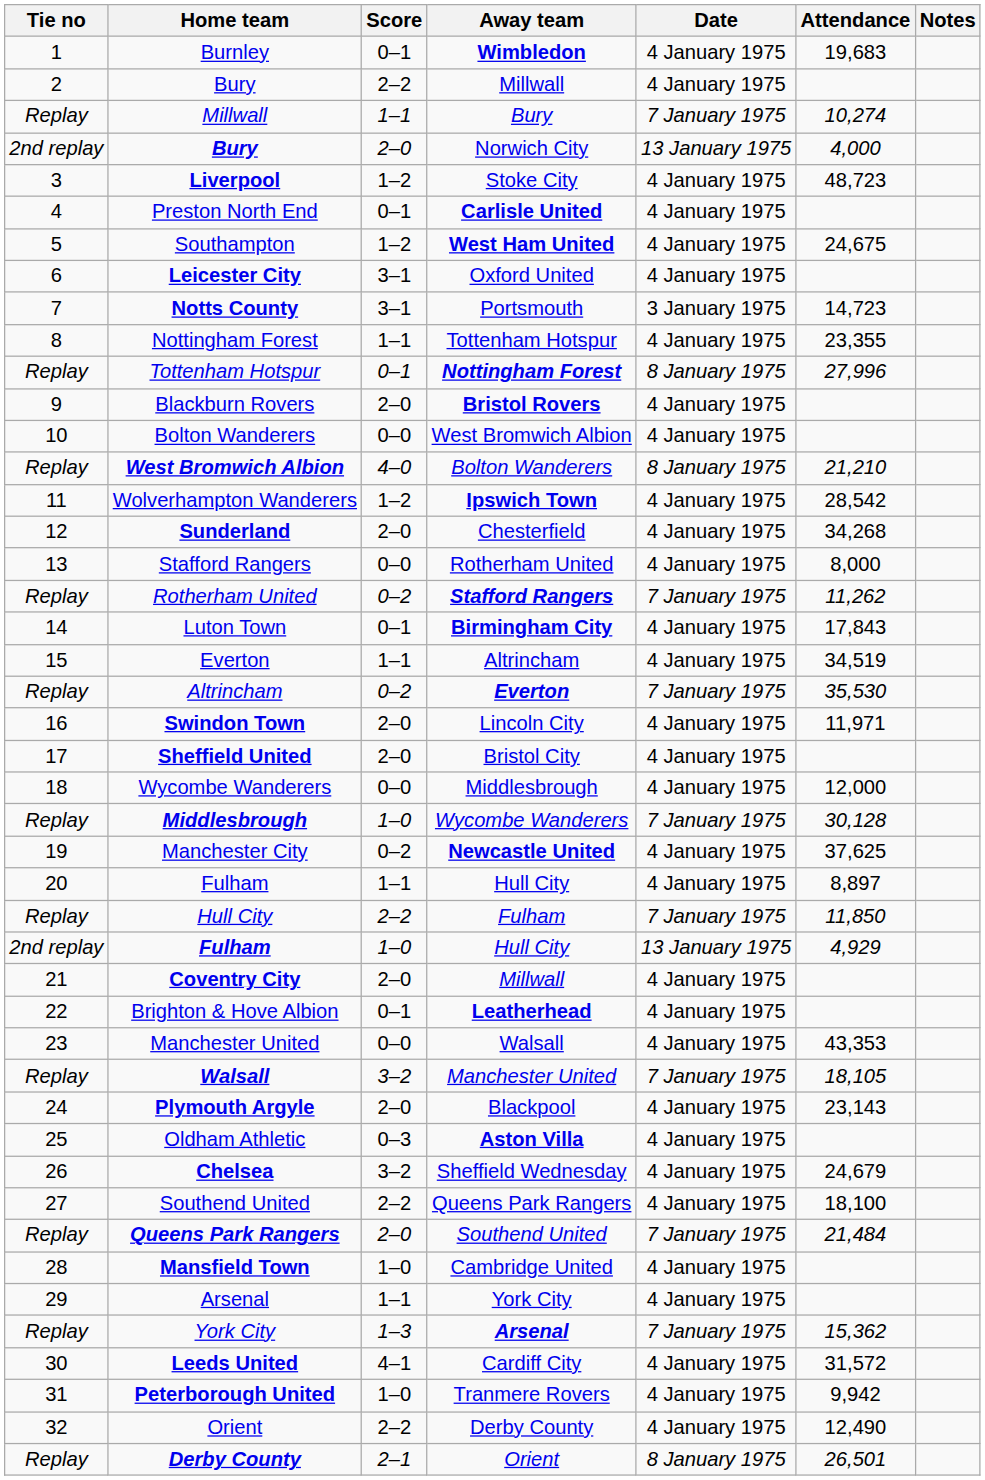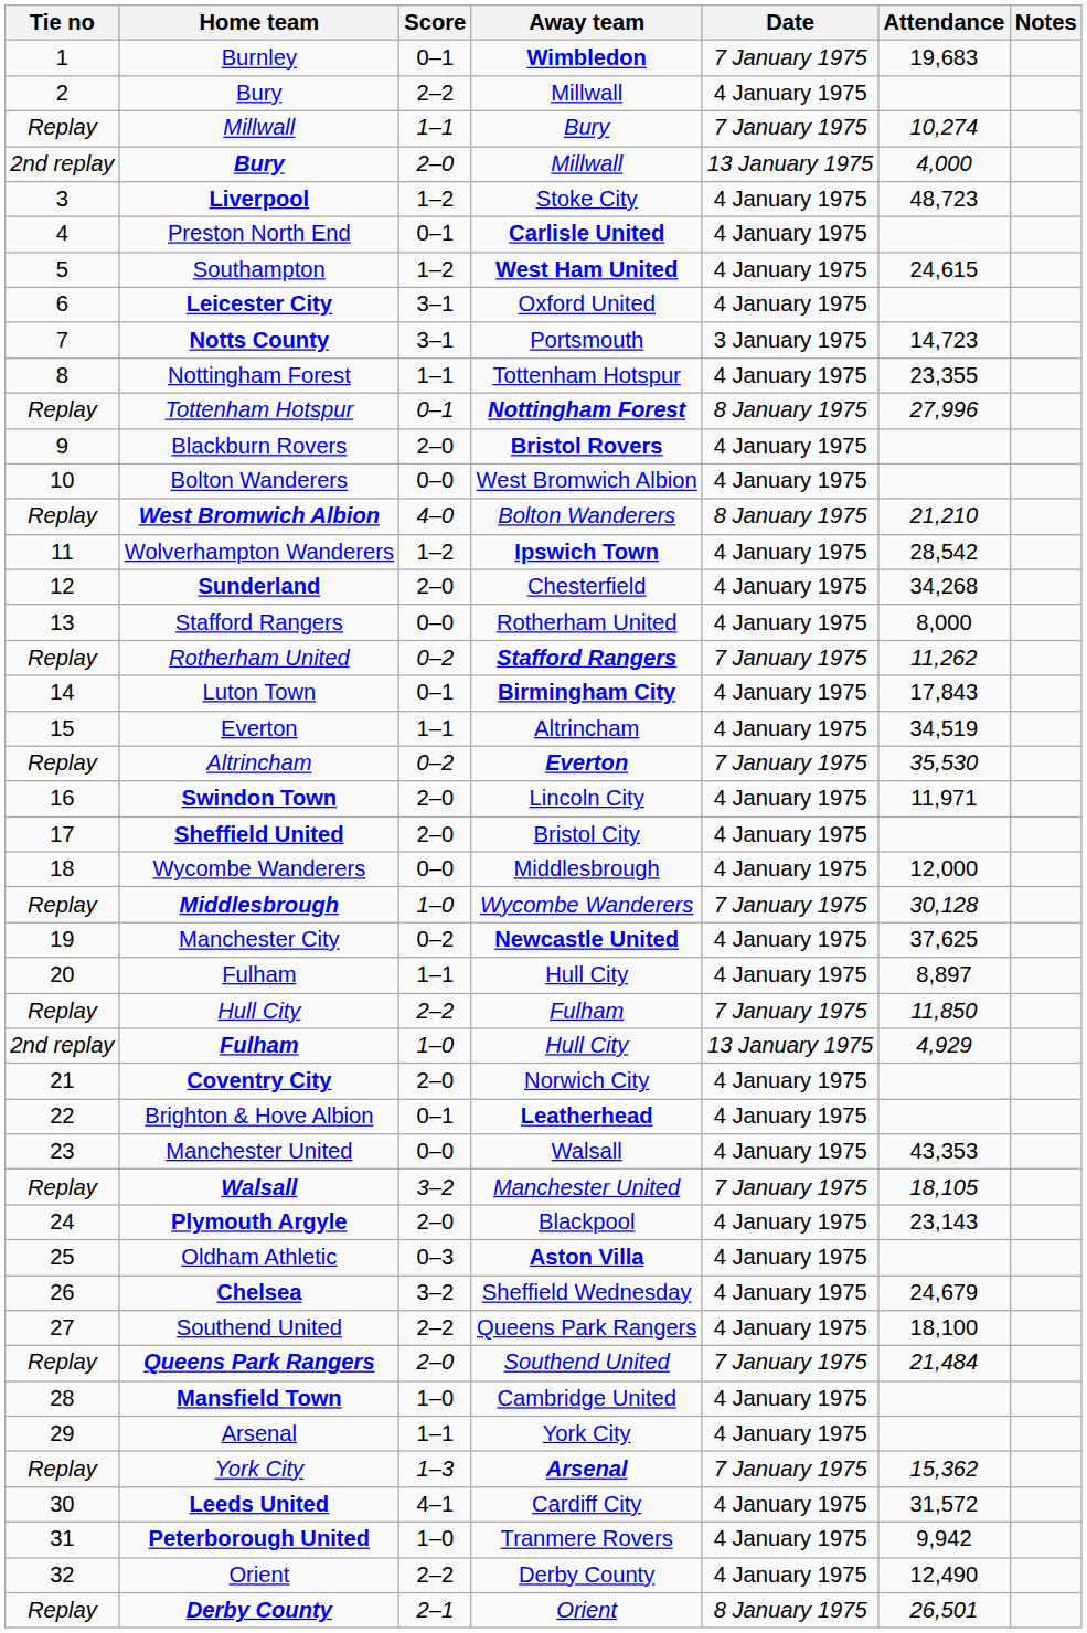 <table class="wikitable" style="text-align: center">
 <tr>
 <th>Tie no</th>
 <th>Home team</th>
 <th>Score</th>
 <th>Away team</th>
 <th>Date</th>
 <th>Attendance</th>
 <th>Notes</th>
 </tr>
 <tr>
 <td>1</td>
 <td><a href='#'>Burnley</a></td>
 <td>0–1</td>
 <td><strong><a href='#'>Wimbledon</a></strong></td>
-<td>4 January 1975</td>
+<td><em>7 January 1975</em></td>
 <td>19,683</td>
 <td></td>
 </tr>
 <tr>
 <td>2</td>
 <td><a href='#'>Bury</a></td>
 <td>2–2</td>
 <td><a href='#'>Millwall</a></td>
 <td>4 January 1975</td>
 <td></td>
 <td></td>
 </tr>
 <tr>
 <td><em>Replay</em></td>
 <td><em><a href='#'>Millwall</a></em></td>
 <td><em>1–1</em></td>
 <td><em><a href='#'>Bury</a></em></td>
 <td><em>7 January 1975</em></td>
 <td><em>10,274</em></td>
 <td></td>
 </tr>
 <tr>
 <td><em>2nd replay</em></td>
 <td><strong><em><a href='#'>Bury</a></em></strong></td>
 <td><em>2–0</em></td>
-<td><a href='#'>Norwich City</a></td>
+<td><em><a href='#'>Millwall</a></em></td>
 <td><em>13 January 1975</em></td>
 <td><em>4,000</em></td>
 <td></td>
 </tr>
 <tr>
 <td>3</td>
 <td><strong><a href='#'>Liverpool</a></strong></td>
 <td>1–2</td>
 <td><a href='#'>Stoke City</a></td>
 <td>4 January 1975</td>
 <td>48,723</td>
 <td></td>
 </tr>
 <tr>
 <td>4</td>
 <td><a href='#'>Preston North End</a></td>
 <td>0–1</td>
 <td><strong><a href='#'>Carlisle United</a></strong></td>
 <td>4 January 1975</td>
 <td></td>
 <td></td>
 </tr>
 <tr>
 <td>5</td>
 <td><a href='#'>Southampton</a></td>
 <td>1–2</td>
 <td><strong><a href='#'>West Ham United</a></strong></td>
 <td>4 January 1975</td>
-<td>24,675</td>
+<td>24,615</td>
 <td></td>
 </tr>
 <tr>
 <td>6</td>
 <td><strong><a href='#'>Leicester City</a></strong></td>
 <td>3–1</td>
 <td><a href='#'>Oxford United</a></td>
 <td>4 January 1975</td>
 <td></td>
 <td></td>
 </tr>
 <tr>
 <td>7</td>
 <td><strong><a href='#'>Notts County</a></strong></td>
 <td>3–1</td>
 <td><a href='#'>Portsmouth</a></td>
 <td>3 January 1975</td>
 <td>14,723</td>
 <td></td>
 </tr>
 <tr>
 <td>8</td>
 <td><a href='#'>Nottingham Forest</a></td>
 <td>1–1</td>
 <td><a href='#'>Tottenham Hotspur</a></td>
 <td>4 January 1975</td>
 <td>23,355</td>
 <td></td>
 </tr>
 <tr>
 <td><em>Replay</em></td>
 <td><em><a href='#'>Tottenham Hotspur</a></em></td>
 <td><em>0–1</em></td>
 <td><strong><em><a href='#'>Nottingham Forest</a></em></strong></td>
 <td><em>8 January 1975</em></td>
 <td><em>27,996</em></td>
 <td></td>
 </tr>
 <tr>
 <td>9</td>
 <td><a href='#'>Blackburn Rovers</a></td>
 <td>2–0</td>
 <td><strong><a href='#'>Bristol Rovers</a></strong></td>
 <td>4 January 1975</td>
 <td></td>
 <td></td>
 </tr>
 <tr>
 <td>10</td>
 <td><a href='#'>Bolton Wanderers</a></td>
 <td>0–0</td>
 <td><a href='#'>West Bromwich Albion</a></td>
 <td>4 January 1975</td>
 <td></td>
 <td></td>
 </tr>
 <tr>
 <td><em>Replay</em></td>
 <td><strong><em><a href='#'>West Bromwich Albion</a></em></strong></td>
 <td><em>4–0</em></td>
 <td><em><a href='#'>Bolton Wanderers</a></em></td>
 <td><em>8 January 1975</em></td>
 <td><em>21,210</em></td>
 <td></td>
 </tr>
 <tr>
 <td>11</td>
 <td><a href='#'>Wolverhampton Wanderers</a></td>
 <td>1–2</td>
 <td><strong><a href='#'>Ipswich Town</a></strong></td>
 <td>4 January 1975</td>
 <td>28,542</td>
 <td></td>
 </tr>
 <tr>
 <td>12</td>
 <td><strong><a href='#'>Sunderland</a></strong></td>
 <td>2–0</td>
 <td><a href='#'>Chesterfield</a></td>
 <td>4 January 1975</td>
 <td>34,268</td>
 <td></td>
 </tr>
 <tr>
 <td>13</td>
 <td><a href='#'>Stafford Rangers</a></td>
 <td>0–0</td>
 <td><a href='#'>Rotherham United</a></td>
 <td>4 January 1975</td>
 <td>8,000</td>
 <td></td>
 </tr>
 <tr>
 <td><em>Replay</em></td>
 <td><em><a href='#'>Rotherham United</a></em></td>
 <td><em>0–2</em></td>
 <td><strong><em><a href='#'>Stafford Rangers</a></em></strong></td>
 <td><em>7 January 1975</em></td>
 <td><em>11,262</em></td>
 <td></td>
 </tr>
 <tr>
 <td>14</td>
 <td><a href='#'>Luton Town</a></td>
 <td>0–1</td>
 <td><strong><a href='#'>Birmingham City</a></strong></td>
 <td>4 January 1975</td>
 <td>17,843</td>
 <td></td>
 </tr>
 <tr>
 <td>15</td>
 <td><a href='#'>Everton</a></td>
 <td>1–1</td>
 <td><a href='#'>Altrincham</a></td>
 <td>4 January 1975</td>
 <td>34,519</td>
 <td></td>
 </tr>
 <tr>
 <td><em>Replay</em></td>
 <td><em><a href='#'>Altrincham</a></em></td>
 <td><em>0–2</em></td>
 <td><strong><em><a href='#'>Everton</a></em></strong></td>
 <td><em>7 January 1975</em></td>
 <td><em>35,530</em></td>
 <td></td>
 </tr>
 <tr>
 <td>16</td>
 <td><strong><a href='#'>Swindon Town</a></strong></td>
 <td>2–0</td>
 <td><a href='#'>Lincoln City</a></td>
 <td>4 January 1975</td>
 <td>11,971</td>
 <td></td>
 </tr>
 <tr>
 <td>17</td>
 <td><strong><a href='#'>Sheffield United</a></strong></td>
 <td>2–0</td>
 <td><a href='#'>Bristol City</a></td>
 <td>4 January 1975</td>
 <td></td>
 <td></td>
 </tr>
 <tr>
 <td>18</td>
 <td><a href='#'>Wycombe Wanderers</a></td>
 <td>0–0</td>
 <td><a href='#'>Middlesbrough</a></td>
 <td>4 January 1975</td>
 <td>12,000</td>
 <td></td>
 </tr>
 <tr>
 <td><em>Replay</em></td>
 <td><strong><em><a href='#'>Middlesbrough</a></em></strong></td>
 <td><em>1–0</em></td>
 <td><em><a href='#'>Wycombe Wanderers</a></em></td>
 <td><em>7 January 1975</em></td>
 <td><em>30,128</em></td>
 <td></td>
 </tr>
 <tr>
 <td>19</td>
 <td><a href='#'>Manchester City</a></td>
 <td>0–2</td>
 <td><strong><a href='#'>Newcastle United</a></strong></td>
 <td>4 January 1975</td>
 <td>37,625</td>
 <td></td>
 </tr>
 <tr>
 <td>20</td>
 <td><a href='#'>Fulham</a></td>
 <td>1–1</td>
 <td><a href='#'>Hull City</a></td>
 <td>4 January 1975</td>
 <td>8,897</td>
 <td></td>
 </tr>
 <tr>
 <td><em>Replay</em></td>
 <td><em><a href='#'>Hull City</a></em></td>
 <td><em>2–2</em></td>
 <td><em><a href='#'>Fulham</a></em></td>
 <td><em>7 January 1975</em></td>
 <td><em>11,850</em></td>
 <td></td>
 </tr>
 <tr>
 <td><em>2nd replay</em></td>
 <td><strong><em><a href='#'>Fulham</a></em></strong></td>
 <td><em>1–0</em></td>
 <td><em><a href='#'>Hull City</a></em></td>
 <td><em>13 January 1975</em></td>
 <td><em>4,929</em></td>
 <td></td>
 </tr>
 <tr>
 <td>21</td>
 <td><strong><a href='#'>Coventry City</a></strong></td>
 <td>2–0</td>
-<td><em><a href='#'>Millwall</a></em></td>
+<td><a href='#'>Norwich City</a></td>
 <td>4 January 1975</td>
 <td></td>
 <td></td>
 </tr>
 <tr>
 <td>22</td>
 <td><a href='#'>Brighton & Hove Albion</a></td>
 <td>0–1</td>
 <td><strong><a href='#'>Leatherhead</a></strong></td>
 <td>4 January 1975</td>
 <td></td>
 <td></td>
 </tr>
 <tr>
 <td>23</td>
 <td><a href='#'>Manchester United</a></td>
 <td>0–0</td>
 <td><a href='#'>Walsall</a></td>
 <td>4 January 1975</td>
 <td>43,353</td>
 <td></td>
 </tr>
 <tr>
 <td><em>Replay</em></td>
 <td><strong><em><a href='#'>Walsall</a></em></strong></td>
 <td><em>3–2</em></td>
 <td><em><a href='#'>Manchester United</a></em></td>
 <td><em>7 January 1975</em></td>
 <td><em>18,105</em></td>
 <td></td>
 </tr>
 <tr>
 <td>24</td>
 <td><strong><a href='#'>Plymouth Argyle</a></strong></td>
 <td>2–0</td>
 <td><a href='#'>Blackpool</a></td>
 <td>4 January 1975</td>
 <td>23,143</td>
 <td></td>
 </tr>
 <tr>
 <td>25</td>
 <td><a href='#'>Oldham Athletic</a></td>
 <td>0–3</td>
 <td><strong><a href='#'>Aston Villa</a></strong></td>
 <td>4 January 1975</td>
 <td></td>
 <td></td>
 </tr>
 <tr>
 <td>26</td>
 <td><strong><a href='#'>Chelsea</a></strong></td>
 <td>3–2</td>
 <td><a href='#'>Sheffield Wednesday</a></td>
 <td>4 January 1975</td>
 <td>24,679</td>
 <td></td>
 </tr>
 <tr>
 <td>27</td>
 <td><a href='#'>Southend United</a></td>
 <td>2–2</td>
 <td><a href='#'>Queens Park Rangers</a></td>
 <td>4 January 1975</td>
 <td>18,100</td>
 <td></td>
 </tr>
 <tr>
 <td><em>Replay</em></td>
 <td><strong><em><a href='#'>Queens Park Rangers</a></em></strong></td>
 <td><em>2–0</em></td>
 <td><em><a href='#'>Southend United</a></em></td>
 <td><em>7 January 1975</em></td>
 <td><em>21,484</em></td>
 <td></td>
 </tr>
 <tr>
 <td>28</td>
 <td><strong><a href='#'>Mansfield Town</a></strong></td>
 <td>1–0</td>
 <td><a href='#'>Cambridge United</a></td>
 <td>4 January 1975</td>
 <td></td>
 <td></td>
 </tr>
 <tr>
 <td>29</td>
 <td><a href='#'>Arsenal</a></td>
 <td>1–1</td>
 <td><a href='#'>York City</a></td>
 <td>4 January 1975</td>
 <td></td>
 <td></td>
 </tr>
 <tr>
 <td><em>Replay</em></td>
 <td><em><a href='#'>York City</a></em></td>
 <td><em>1–3</em></td>
 <td><strong><em><a href='#'>Arsenal</a></em></strong></td>
 <td><em>7 January 1975</em></td>
 <td><em>15,362</em></td>
 <td></td>
 </tr>
 <tr>
 <td>30</td>
 <td><strong><a href='#'>Leeds United</a></strong></td>
 <td>4–1</td>
 <td><a href='#'>Cardiff City</a></td>
 <td>4 January 1975</td>
 <td>31,572</td>
 <td></td>
 </tr>
 <tr>
 <td>31</td>
 <td><strong><a href='#'>Peterborough United</a></strong></td>
 <td>1–0</td>
 <td><a href='#'>Tranmere Rovers</a></td>
 <td>4 January 1975</td>
 <td>9,942</td>
 <td></td>
 </tr>
 <tr>
 <td>32</td>
 <td><a href='#'>Orient</a></td>
 <td>2–2</td>
 <td><a href='#'>Derby County</a></td>
 <td>4 January 1975</td>
 <td>12,490</td>
 <td></td>
 </tr>
 <tr>
 <td><em>Replay</em></td>
 <td><strong><em><a href='#'>Derby County</a></em></strong></td>
 <td><em>2–1</em></td>
 <td><em><a href='#'>Orient</a></em></td>
 <td><em>8 January 1975</em></td>
 <td><em>26,501</em></td>
 <td></td>
 </tr>
 </table>
